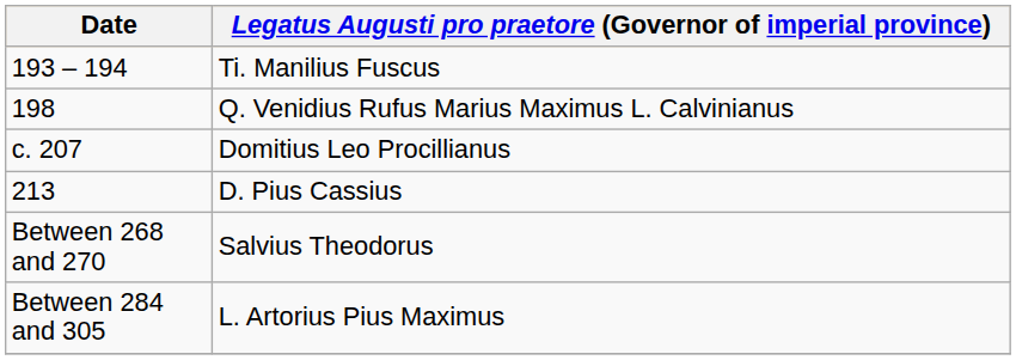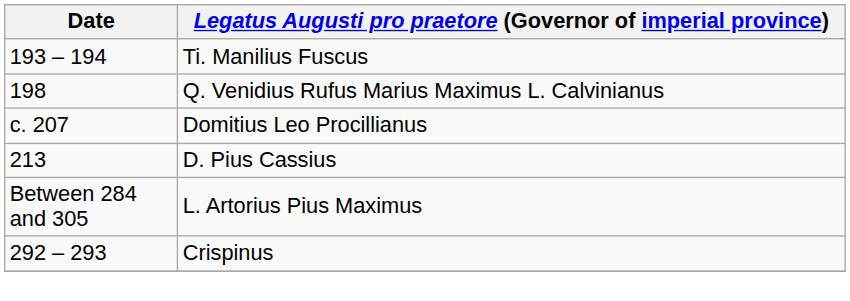 <table class="wikitable"  width="70%">
 <tr bgcolor="#FFDEAD">
 <th width="9%">Date</th>
 <th width="39%"><em><a href='#'>Legatus Augusti pro praetore</a></em> (Governor of <a href='#'>imperial province</a>)</th>
 </tr>
 <tr>
 <td>193 – 194</td>
 <td>Ti. Manilius Fuscus</td>
 </tr>
 <tr>
 <td>198</td>
 <td>Q. Venidius Rufus Marius Maximus L. Calvinianus</td>
 </tr>
 <tr>
 <td>c. 207</td>
 <td>Domitius Leo Procillianus</td>
 </tr>
 <tr>
 <td>213</td>
 <td>D. Pius Cassius</td>
 </tr>
 <tr>
-<td>Between 268 and 270</td>
-<td>Salvius Theodorus</td>
-</tr>
-<tr>
 <td>Between 284 and 305</td>
 <td>L. Artorius Pius Maximus</td>
 </tr>
 <tr>
+<td>292 – 293</td>
+<td>Crispinus</td>
+</tr>
+<tr>
 </tr>
 </table>
